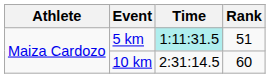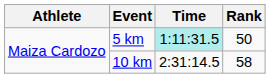 <table class="wikitable" style="font-size:90%; text-align:center">
 <tr>
 <th>Athlete</th>
 <th>Event</th>
 <th>Time</th>
 <th>Rank</th>
 </tr>
 <tr>
 <td align=left rowspan=2><a href='#'>Maiza Cardozo</a></td>
 <td align=left><a href='#'>5 km</a></td>
 <td style="background: paleturquoise;">1:11:31.5</td>
-<td>51</td>
+<td>50</td>
 </tr>
 <tr>
 <td align=left><a href='#'>10 km</a></td>
 <td>2:31:14.5</td>
-<td>60</td>
+<td>58</td>
 </tr>
 </table>
